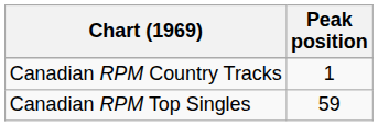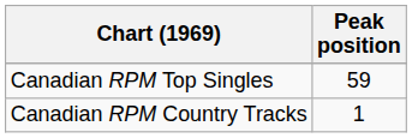 <table class="wikitable sortable">
 <tr>
 <th align="left">Chart (1969)</th>
 <th align="center">Peak<br>position</th>
 </tr>
 <tr>
 </tr>
 <tr>
 </tr>
 <tr>
+<td align="left">Canadian <em>RPM</em> Top Singles</td>
+<td align="center">59</td>
+</tr>
+<tr>
 <td align="left">Canadian <em>RPM</em> Country Tracks</td>
 <td align="center">1</td>
 </tr>
-<tr>
-<td align="left">Canadian <em>RPM</em> Top Singles</td>
-<td align="center">59</td>
-</tr>
 </table>
